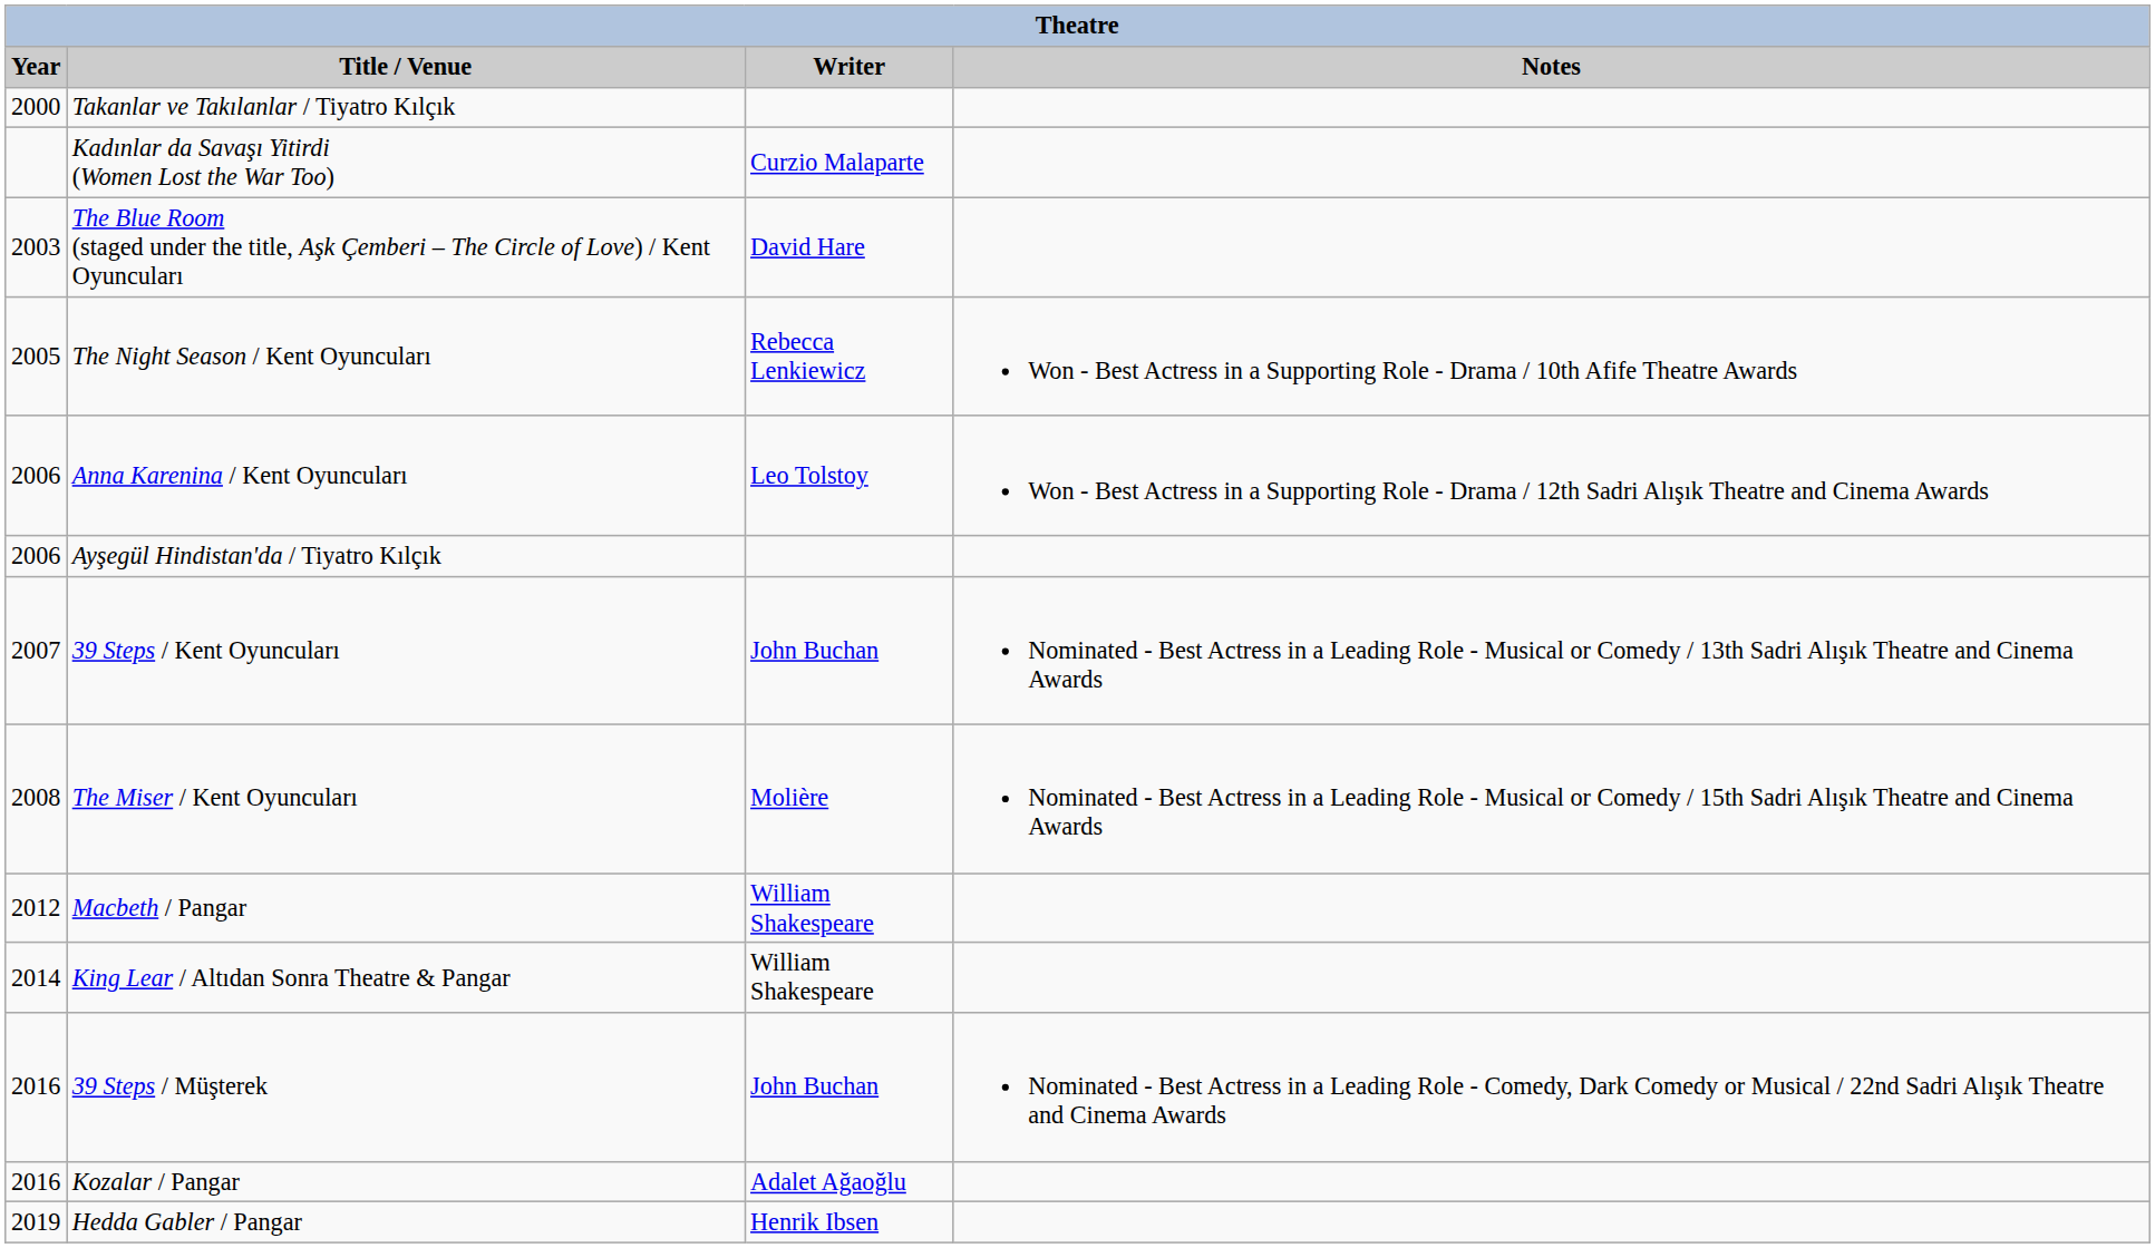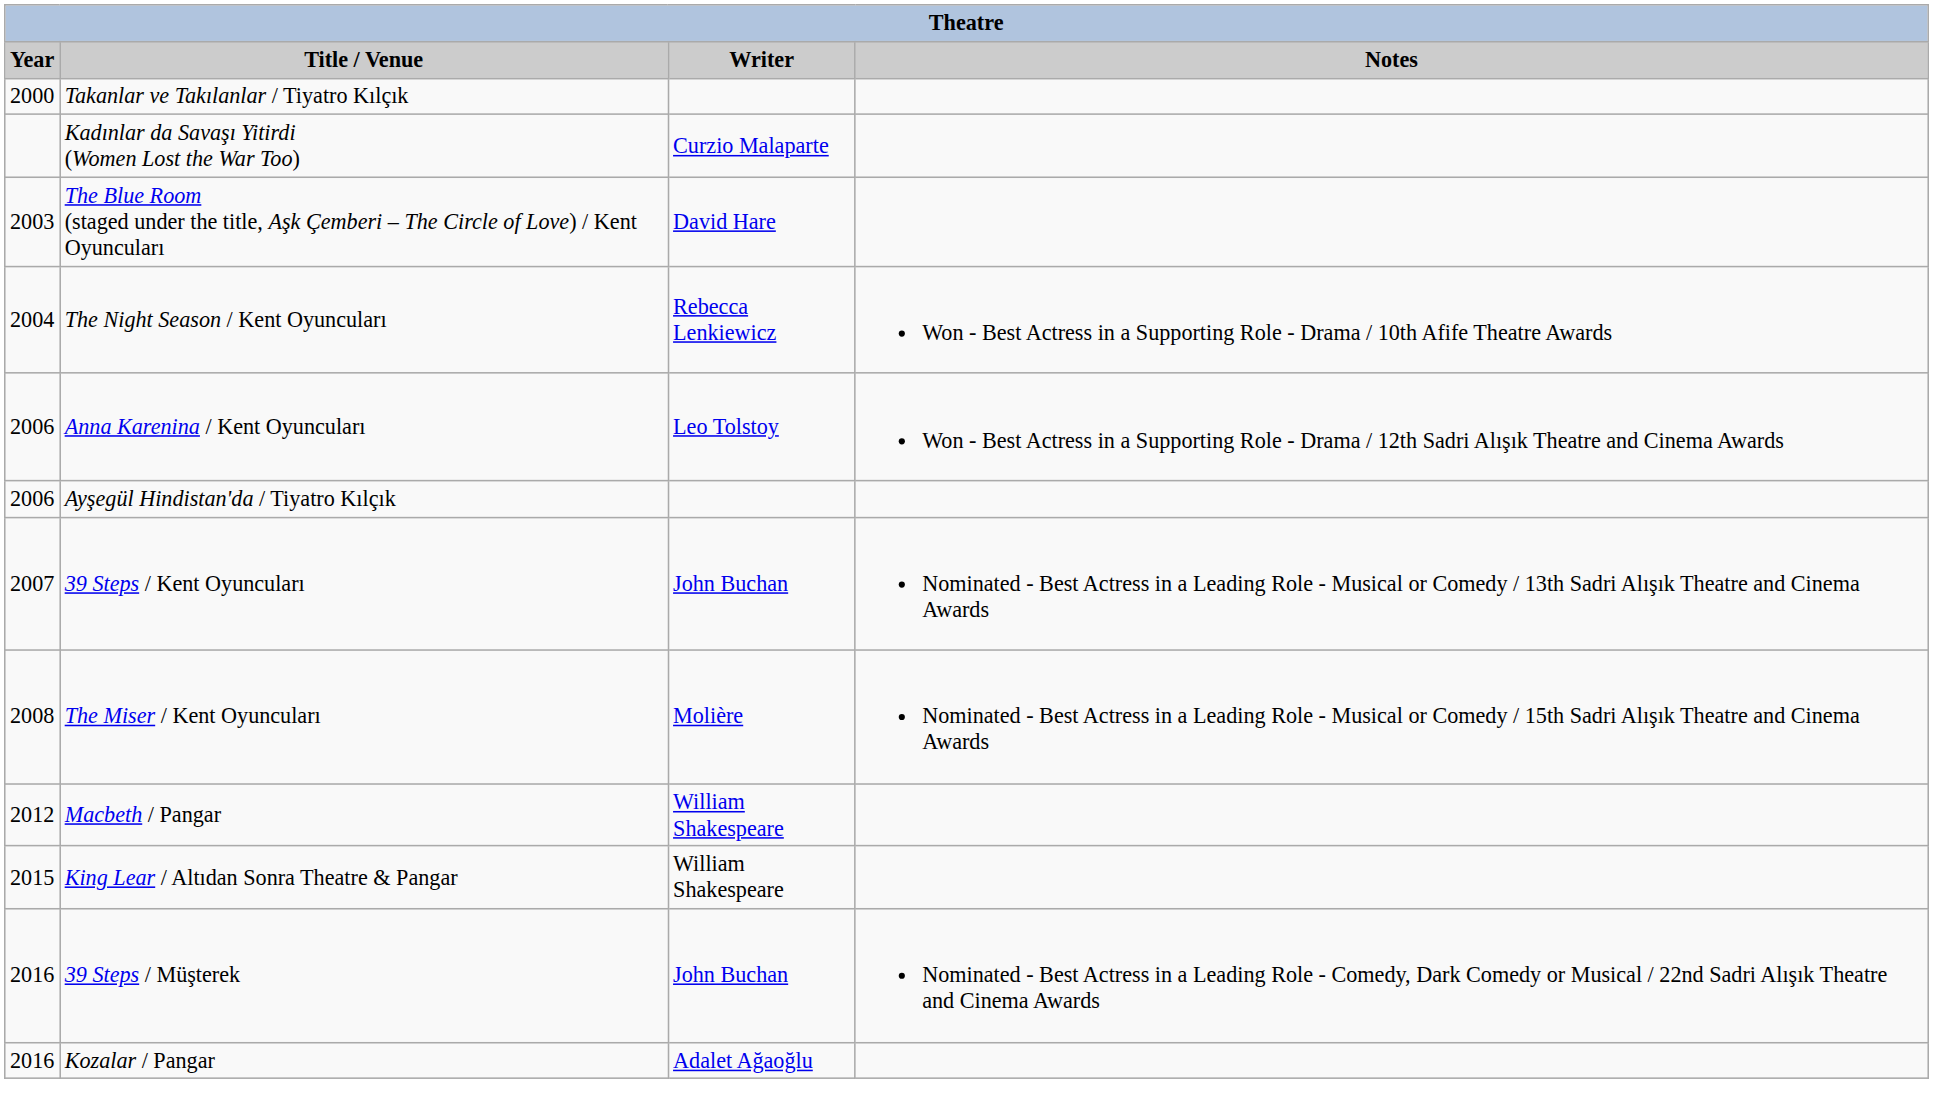 <table class="wikitable" style="font-size:90%">
 <tr>
 <th colspan=4 style="background:LightSteelBlue">Theatre</th>
 </tr>
 <tr>
 <th style="background:#CCCCCC">Year</th>
 <th style="background:#CCCCCC">Title / Venue</th>
 <th style="background:#CCCCCC">Writer</th>
 <th style="background:#CCCCCC">Notes</th>
 </tr>
 <tr>
 <td>2000</td>
 <td><em>Takanlar ve Takılanlar</em> / Tiyatro Kılçık</td>
 <td></td>
 <td></td>
 </tr>
 <tr>
 <td></td>
 <td><em>Kadınlar da Savaşı Yitirdi</em><br>(<em>Women Lost the War Too</em>)</td>
 <td><a href='#'>Curzio Malaparte</a></td>
 <td></td>
 </tr>
 <tr>
 <td>2003</td>
 <td><em><a href='#'>The Blue Room</a></em><br>(staged under the title, <em>Aşk Çemberi</em> – <em>The Circle of Love</em>) / Kent Oyuncuları</td>
 <td><a href='#'>David Hare</a></td>
 <td></td>
 </tr>
 <tr>
-<td>2005</td>
+<td>2004</td>
 <td><em>The Night Season</em> / Kent Oyuncuları</td>
 <td><a href='#'>Rebecca Lenkiewicz</a></td>
 <td><br><ul><li>Won - Best Actress in a Supporting Role - Drama / 10th Afife Theatre Awards</li></ul></td>
 </tr>
 <tr>
 <td>2006</td>
 <td><em><a href='#'>Anna Karenina</a></em> / Kent Oyuncuları</td>
 <td><a href='#'>Leo Tolstoy</a></td>
 <td><br><ul><li>Won - Best Actress in a Supporting Role - Drama / 12th Sadri Alışık Theatre and Cinema Awards</li></ul></td>
 </tr>
 <tr>
 <td>2006</td>
 <td><em>Ayşegül Hindistan'da</em> / Tiyatro Kılçık</td>
 <td></td>
 <td></td>
 </tr>
 <tr>
 <td>2007</td>
 <td><em><a href='#'>39 Steps</a></em> / Kent Oyuncuları</td>
 <td><a href='#'>John Buchan</a></td>
 <td><br><ul><li>Nominated - Best Actress in a Leading Role - Musical or Comedy / 13th Sadri Alışık Theatre and Cinema Awards</li></ul></td>
 </tr>
 <tr>
 <td>2008</td>
 <td><em><a href='#'>The Miser</a></em> / Kent Oyuncuları</td>
 <td><a href='#'>Molière</a></td>
 <td><br><ul><li>Nominated - Best Actress in a Leading Role - Musical or Comedy / 15th Sadri Alışık Theatre and Cinema Awards</li></ul></td>
 </tr>
 <tr>
 <td>2012</td>
 <td><em><a href='#'>Macbeth</a></em> / Pangar</td>
 <td><a href='#'>William Shakespeare</a></td>
 <td></td>
 </tr>
 <tr>
-<td>2014</td>
+<td>2015</td>
 <td><em><a href='#'>King Lear</a></em> / Altıdan Sonra Theatre & Pangar</td>
 <td>William Shakespeare</td>
 <td></td>
 </tr>
 <tr>
 <td>2016</td>
 <td><em><a href='#'>39 Steps</a></em> / Müşterek</td>
 <td><a href='#'>John Buchan</a></td>
 <td><br><ul><li>Nominated - Best Actress in a Leading Role - Comedy, Dark Comedy or Musical / 22nd Sadri Alışık Theatre and Cinema Awards</li></ul></td>
 </tr>
 <tr>
 <td>2016</td>
 <td><em>Kozalar</em> / Pangar</td>
 <td><a href='#'>Adalet Ağaoğlu</a></td>
 <td></td>
 </tr>
-<tr>
-<td>2019</td>
-<td><em>Hedda Gabler</em> / Pangar</td>
-<td><a href='#'>Henrik Ibsen</a></td>
-<td></td>
-</tr>
 </table>
